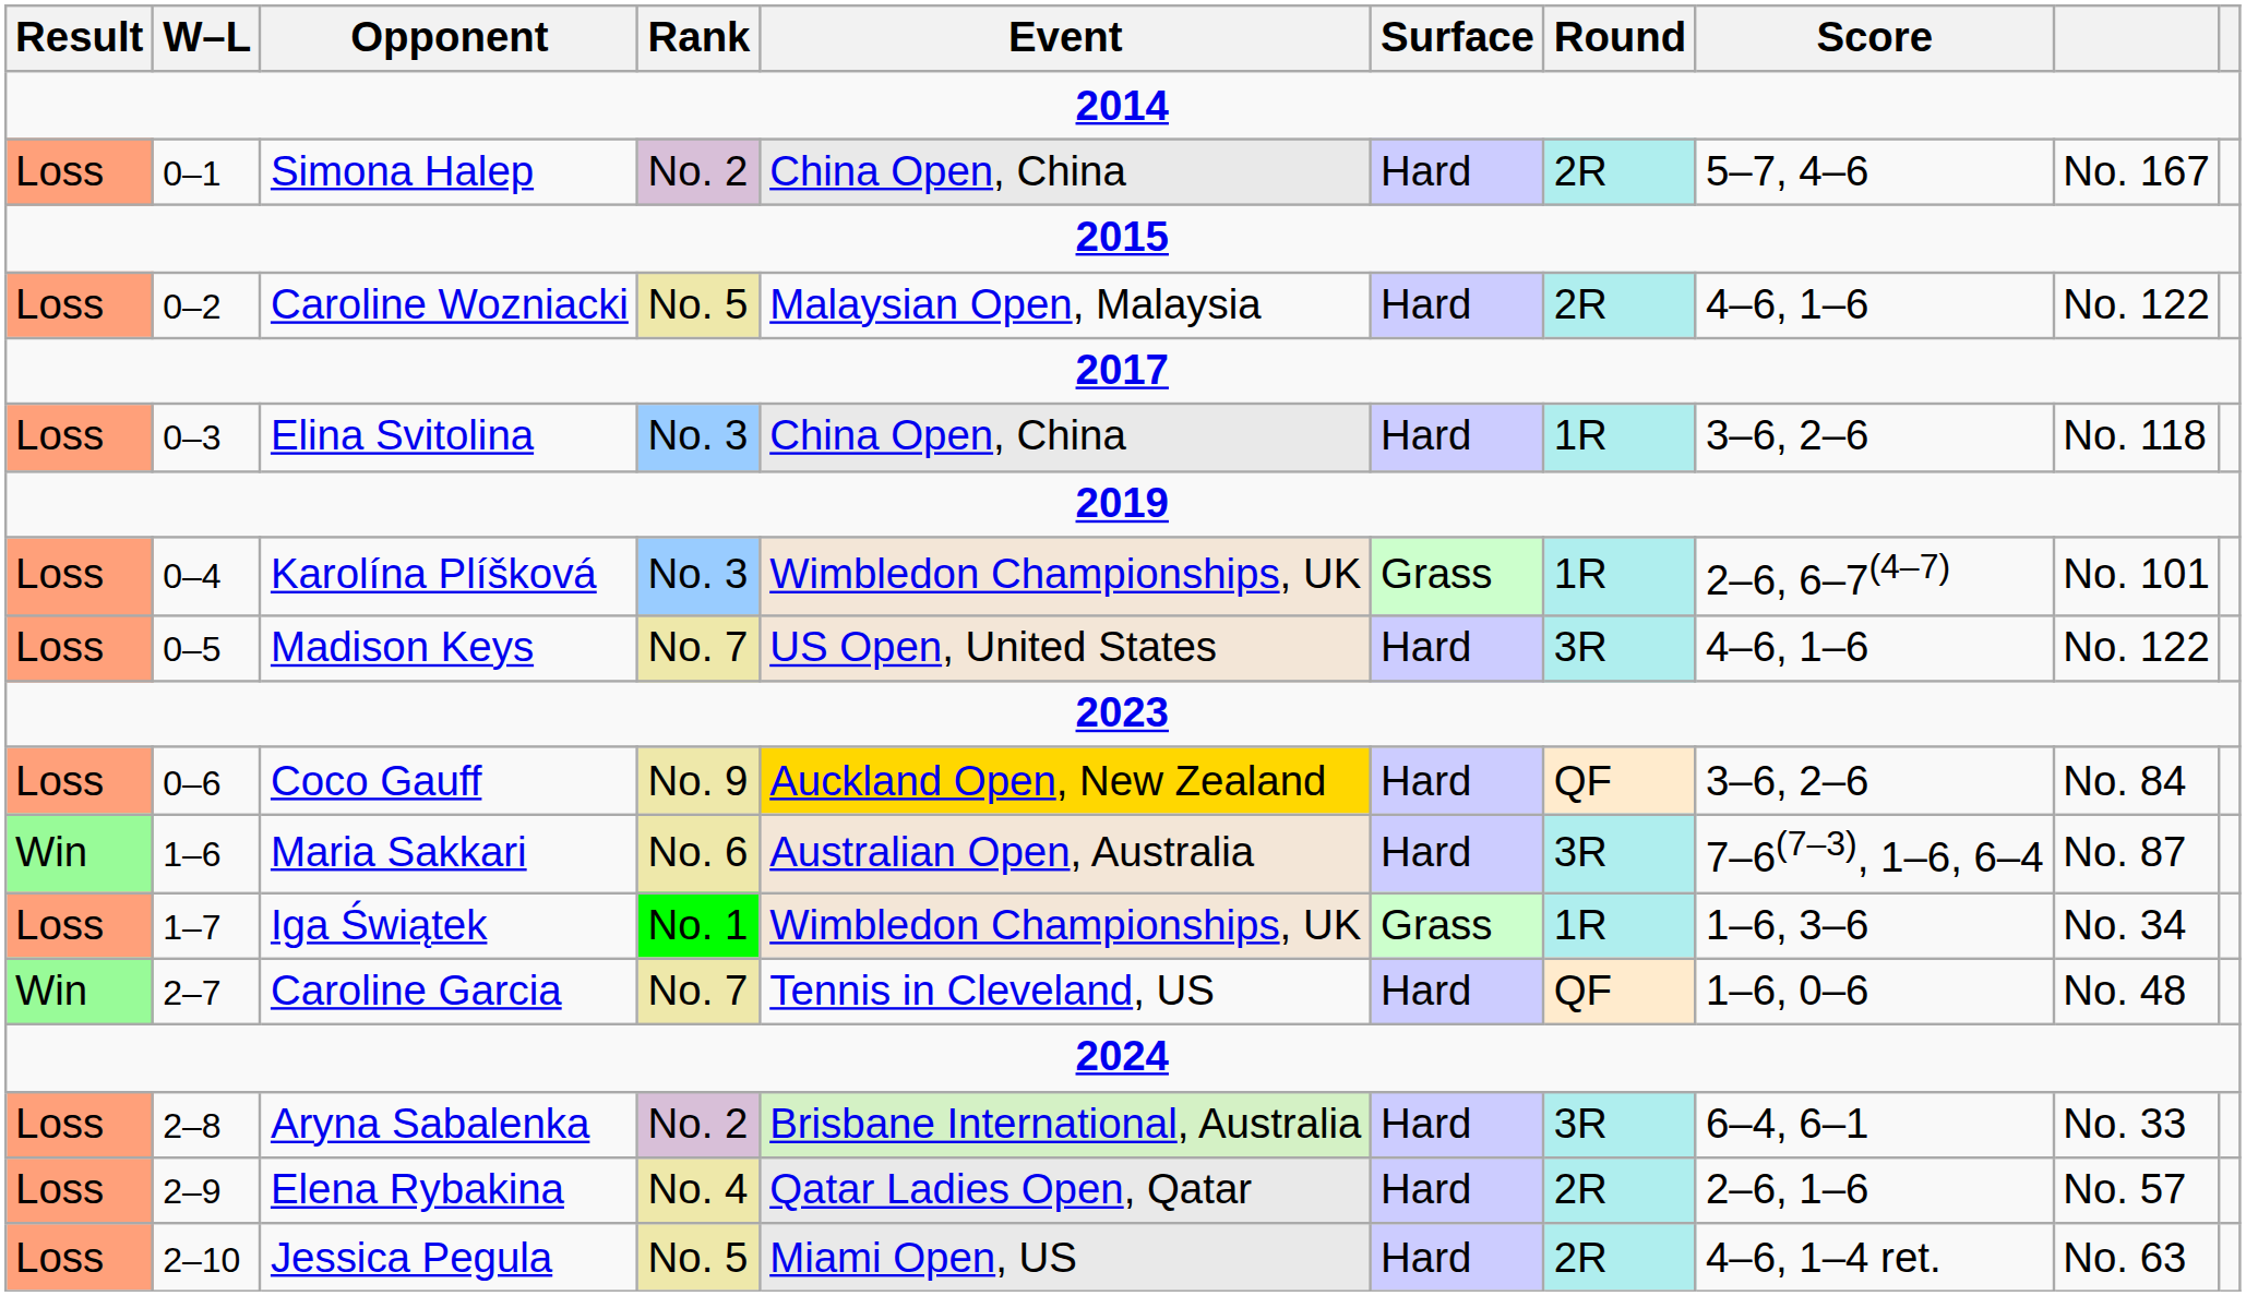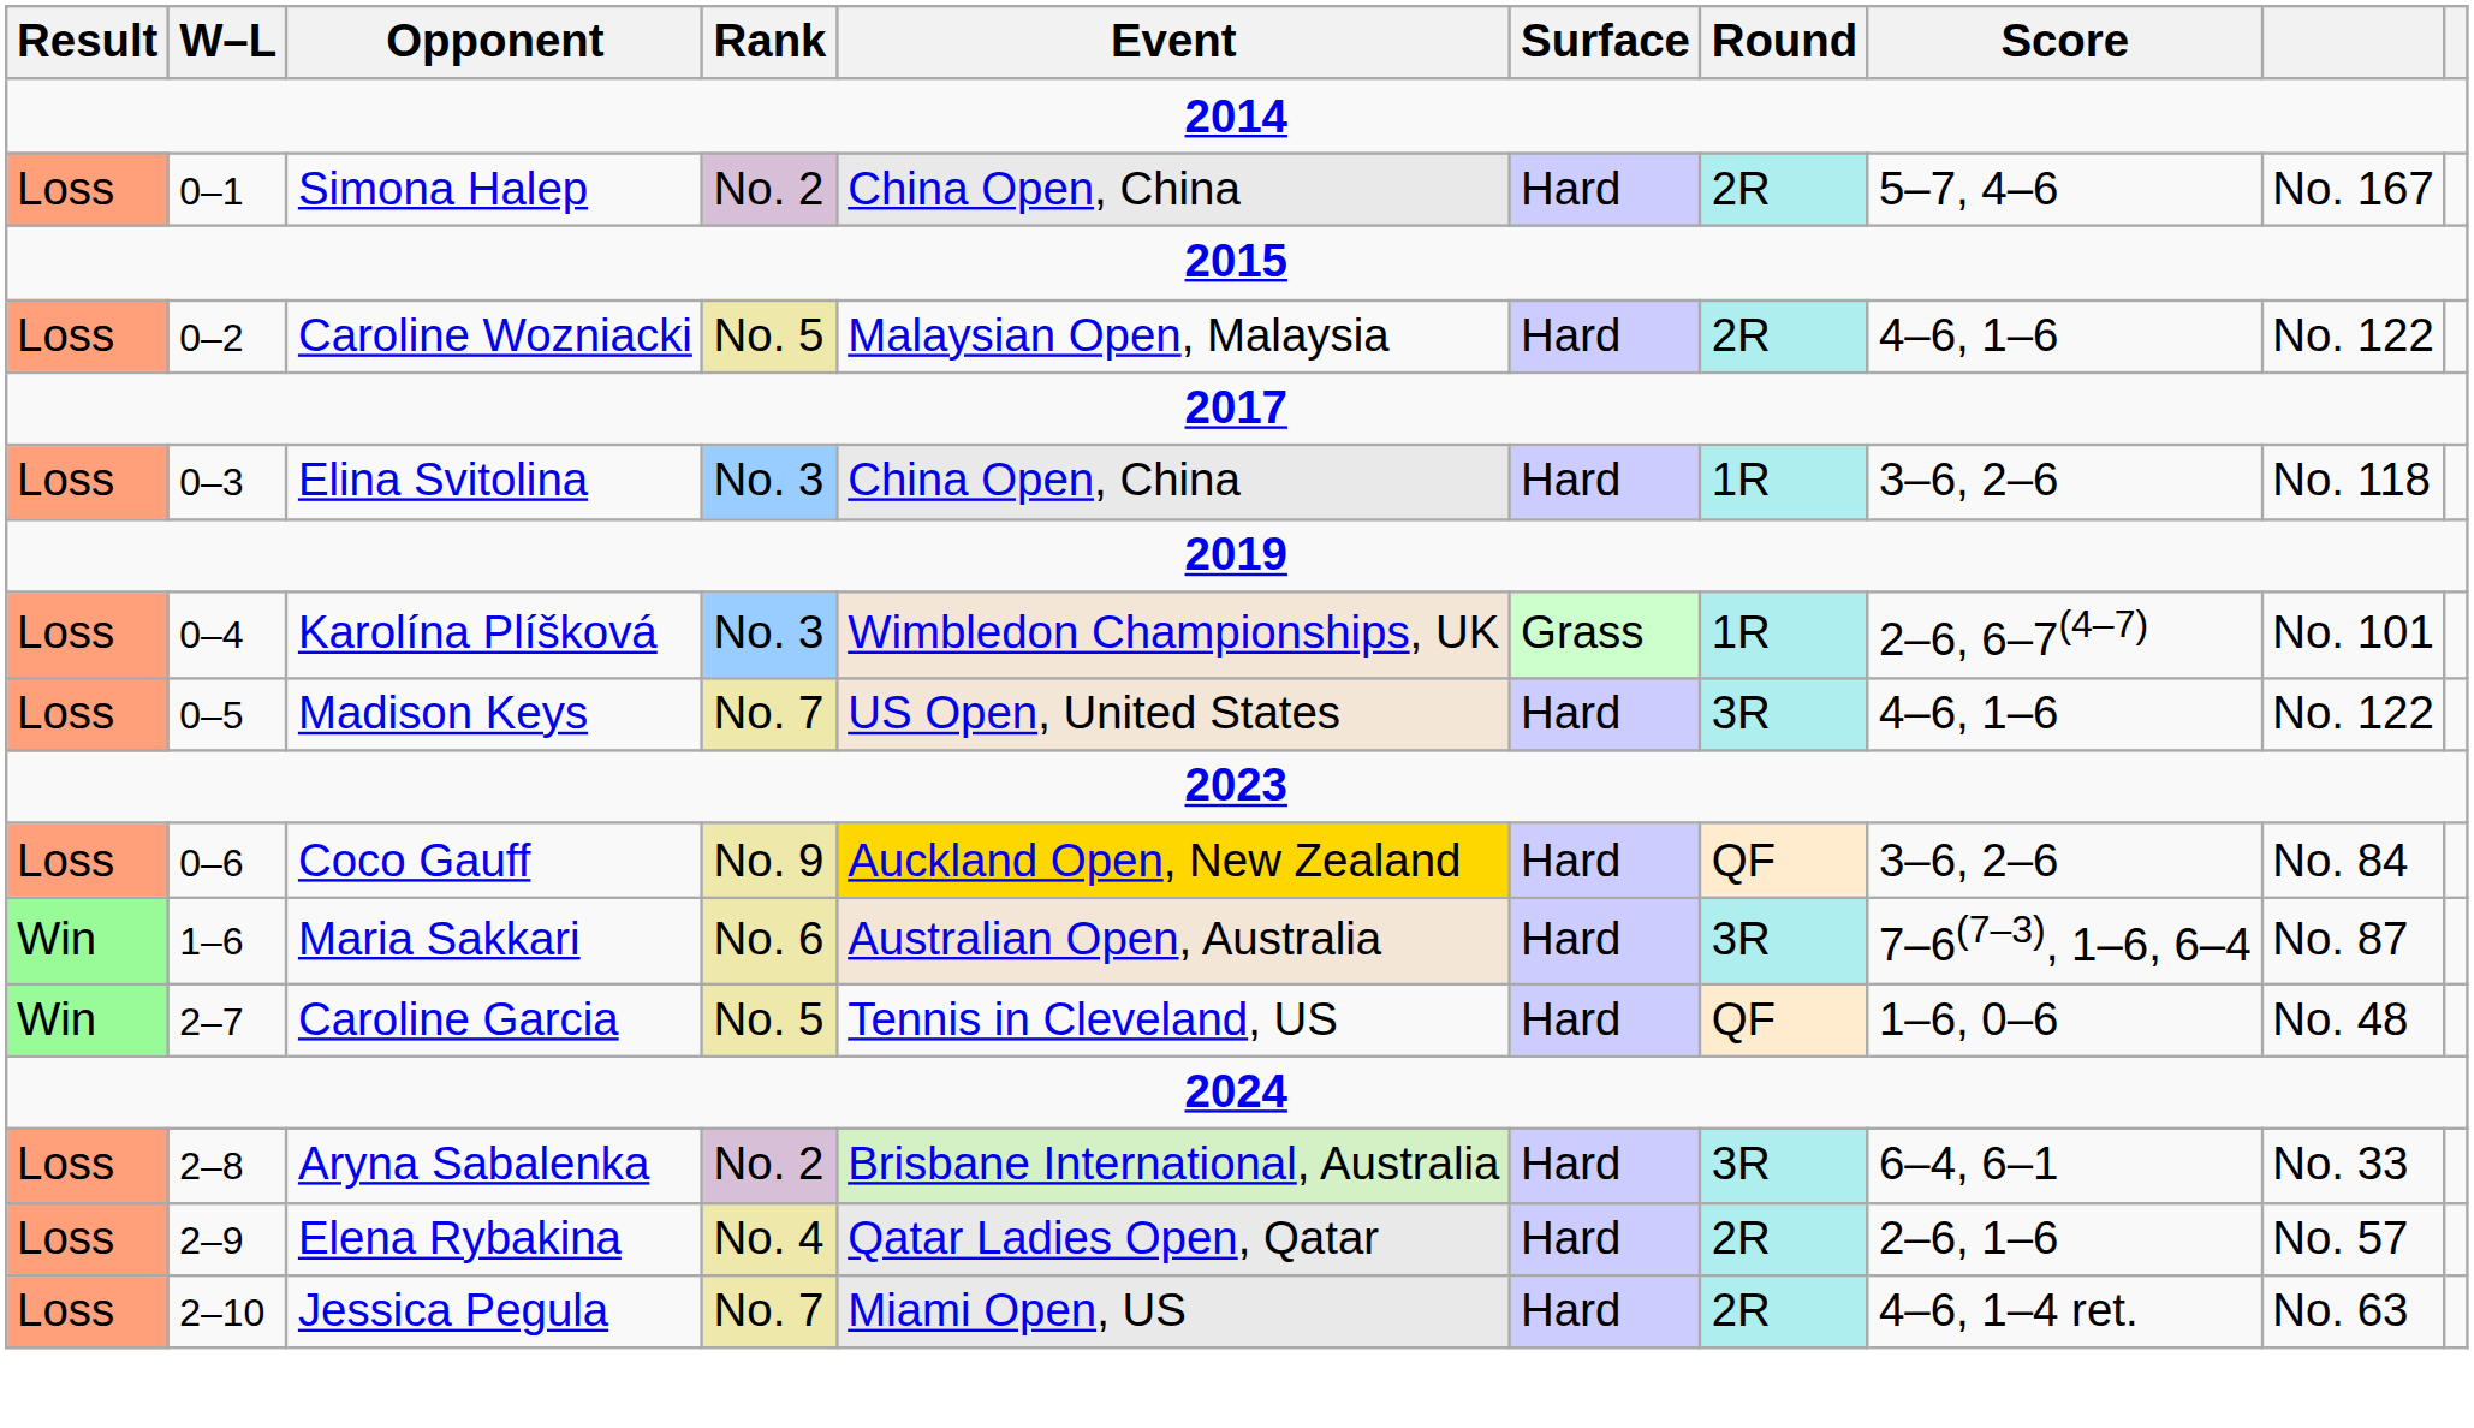 <table class="wikitable sortable">
 <tr>
 <th>Result</th>
 <th class=unsortable>W–L</th>
 <th>Opponent</th>
 <th>Rank</th>
 <th>Event</th>
 <th>Surface</th>
 <th>Round</th>
 <th class=unsortable>Score</th>
 <th></th>
 <th></th>
 </tr>
 <tr>
 <td colspan="10" align=center><strong><a href='#'>2014</a></strong></td>
 </tr>
 <tr>
 <td bgcolor="ffa07a">Loss</td>
 <td><small>0–1</small></td>
 <td> <a href='#'>Simona Halep</a></td>
 <td bgcolor="thistle">No. 2</td>
 <td bgcolor="e9e9e9"><a href='#'>China Open</a>, China</td>
 <td bgcolor="#ccf">Hard</td>
 <td bgcolor="afeeee">2R</td>
 <td>5–7, 4–6</td>
 <td>No. 167</td>
 <td></td>
 </tr>
 <tr>
 <td colspan="10" style="text-align:center"><strong><a href='#'>2015</a></strong></td>
 </tr>
 <tr>
 <td bgcolor="ffa07a">Loss</td>
 <td><small>0–2</small></td>
 <td> <a href='#'>Caroline Wozniacki</a></td>
 <td bgcolor="eee8aa">No. 5</td>
 <td><a href='#'>Malaysian Open</a>, Malaysia</td>
 <td bgcolor="#ccf">Hard</td>
 <td bgcolor="afeeee">2R</td>
 <td>4–6, 1–6</td>
 <td>No. 122</td>
 <td></td>
 </tr>
 <tr>
 <td colspan="10" align=center><strong><a href='#'>2017</a></strong></td>
 </tr>
 <tr>
 <td bgcolor=ffa07a>Loss</td>
 <td><small>0–3</small></td>
 <td> <a href='#'>Elina Svitolina</a></td>
 <td bgcolor=#9cf>No. 3</td>
 <td bgcolor=e9e9e9><a href='#'>China Open</a>, China</td>
 <td bgcolor=#ccf>Hard</td>
 <td bgcolor=afeeee>1R</td>
 <td>3–6, 2–6</td>
 <td>No. 118</td>
 <td></td>
 </tr>
 <tr>
 <td colspan="10" align=center><strong><a href='#'>2019</a></strong></td>
 </tr>
 <tr>
 <td bgcolor=ffa07a>Loss</td>
 <td><small>0–4</small></td>
 <td> <a href='#'>Karolína Plíšková</a></td>
 <td bgcolor=#9cf>No. 3</td>
 <td bgcolor=f3e6d7><a href='#'>Wimbledon Championships</a>, UK</td>
 <td bgcolor=#cfc>Grass</td>
 <td bgcolor=afeeee>1R</td>
 <td>2–6, 6–7<sup>(4–7)</sup></td>
 <td>No. 101</td>
 <td></td>
 </tr>
 <tr>
 <td bgcolor=ffa07a>Loss</td>
 <td><small>0–5</small></td>
 <td> <a href='#'>Madison Keys</a></td>
 <td bgcolor=#eee8aa>No. 7</td>
 <td bgcolor=#f3e6d7><a href='#'>US Open</a>, United States</td>
 <td bgcolor=#ccf>Hard</td>
 <td bgcolor=#afeeee>3R</td>
 <td>4–6, 1–6</td>
 <td>No. 122</td>
 <td></td>
 </tr>
 <tr>
 <td colspan="10" align=center><strong><a href='#'>2023</a></strong></td>
 </tr>
 <tr>
 <td bgcolor=ffa07a>Loss</td>
 <td><small>0–6</small></td>
 <td> <a href='#'>Coco Gauff</a></td>
 <td bgcolor=#eee8aa>No. 9</td>
 <td style="background: gold;"><a href='#'>Auckland Open</a>, New Zealand</td>
 <td bgcolor=#ccf>Hard</td>
 <td bgcolor=#ffebcd>QF</td>
 <td>3–6, 2–6</td>
 <td>No. 84</td>
 <td></td>
 </tr>
 <tr>
 <td bgcolor=98FB98>Win</td>
 <td><small>1–6</small></td>
 <td> <a href='#'>Maria Sakkari</a></td>
 <td bgcolor=#eee8aa>No. 6</td>
 <td bgcolor=#f3e6d7><a href='#'>Australian Open</a>, Australia</td>
 <td bgcolor=#ccf>Hard</td>
 <td bgcolor=#afeeee>3R</td>
 <td>7–6<sup>(7–3)</sup>, 1–6, 6–4</td>
 <td>No. 87</td>
 <td></td>
 </tr>
 <tr>
-<td bgcolor=ffa07a>Loss</td>
-<td><small>1–7</small></td>
-<td> <a href='#'>Iga Świątek</a></td>
-<td bgcolor=lime>No. 1</td>
-<td bgcolor=f3e6d7><a href='#'>Wimbledon Championships</a>, UK</td>
-<td bgcolor=#cfc>Grass</td>
-<td bgcolor=#afeeee>1R</td>
-<td>1–6, 3–6</td>
-<td>No. 34</td>
-<td></td>
-</tr>
-<tr>
 <td bgcolor=98FB98>Win</td>
 <td><small>2–7</small></td>
 <td> <a href='#'>Caroline Garcia</a></td>
-<td bgcolor=eee8aa>No. 7</td>
+<td bgcolor=eee8aa>No. 5</td>
 <td><a href='#'>Tennis in Cleveland</a>, US</td>
 <td bgcolor=#ccf>Hard</td>
 <td bgcolor=ffebcd>QF</td>
 <td>1–6, 0–6</td>
 <td>No. 48</td>
 <td></td>
 </tr>
 <tr>
 <td colspan="10" align=center><strong><a href='#'>2024</a></strong></td>
 </tr>
 <tr>
 <td bgcolor=ffa07a>Loss</td>
 <td><small>2–8</small></td>
 <td> <a href='#'>Aryna Sabalenka</a></td>
 <td bgcolor=thistle>No. 2</td>
 <td bgcolor=d4f1c5><a href='#'>Brisbane International</a>, Australia</td>
 <td bgcolor=#ccf>Hard</td>
 <td bgcolor=#afeeee>3R</td>
 <td>6–4, 6–1</td>
 <td>No. 33</td>
 <td></td>
 </tr>
 <tr>
 <td bgcolor="ffa07a">Loss</td>
 <td><small>2–9</small></td>
 <td> <a href='#'>Elena Rybakina</a></td>
 <td bgcolor=eee8aa>No. 4</td>
 <td bgcolor="e9e9e9"><a href='#'>Qatar Ladies Open</a>, Qatar</td>
 <td bgcolor="#ccf">Hard</td>
 <td bgcolor="afeeee">2R</td>
 <td>2–6, 1–6</td>
 <td>No. 57</td>
 <td></td>
 </tr>
 <tr>
 <td bgcolor="ffa07a">Loss</td>
 <td><small>2–10</small></td>
 <td> <a href='#'>Jessica Pegula</a></td>
-<td bgcolor=eee8aa>No. 5</td>
+<td bgcolor=eee8aa>No. 7</td>
 <td bgcolor="e9e9e9"><a href='#'>Miami Open</a>, US</td>
 <td bgcolor="#ccf">Hard</td>
 <td bgcolor="afeeee">2R</td>
 <td>4–6, 1–4 ret.</td>
 <td>No. 63</td>
 <td></td>
 </tr>
 </table>
